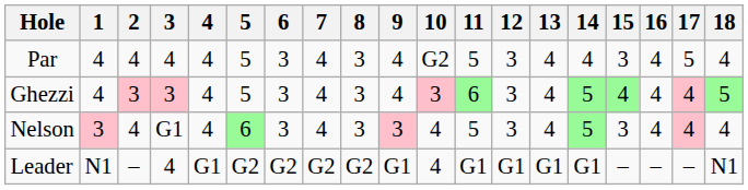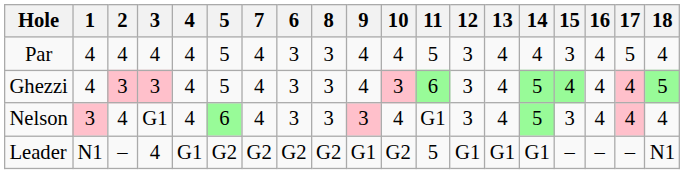 <table class="wikitable" style="text-align:center">
 <tr>
 <th>Hole</th>
 <th> 1 </th>
 <th> 2 </th>
 <th> 3 </th>
 <th> 4 </th>
 <th> 5 </th>
+<th> 7 </th>
 <th> 6 </th>
-<th> 7 </th>
 <th> 8 </th>
 <th> 9 </th>
 <th>10</th>
 <th>11</th>
 <th>12</th>
 <th>13</th>
 <th>14</th>
 <th>15</th>
 <th>16</th>
 <th>17</th>
 <th>18</th>
 </tr>
 <tr>
 <td>Par</td>
 <td>4</td>
 <td>4</td>
 <td>4</td>
 <td>4</td>
 <td>5</td>
+<td>4</td>
+<td>3</td>
 <td>3</td>
 <td>4</td>
-<td>3</td>
 <td>4</td>
-<td>G2</td>
 <td>5</td>
 <td>3</td>
 <td>4</td>
 <td>4</td>
 <td>3</td>
 <td>4</td>
 <td>5</td>
 <td>4</td>
 </tr>
 <tr>
 <td align=left> Ghezzi</td>
 <td>4</td>
 <td style="background: Pink;">3</td>
 <td style="background: Pink;">3</td>
 <td>4</td>
 <td>5</td>
+<td>4</td>
 <td>3</td>
-<td>4</td>
 <td>3</td>
 <td>4</td>
 <td style="background: Pink;">3</td>
 <td style="background: PaleGreen;">6</td>
 <td>3</td>
 <td>4</td>
 <td style="background: PaleGreen;">5</td>
 <td style="background: PaleGreen;">4</td>
 <td>4</td>
 <td style="background: Pink;">4</td>
 <td style="background: PaleGreen;">5</td>
 </tr>
 <tr>
 <td align=left> Nelson</td>
 <td style="background: Pink;">3</td>
 <td>4</td>
 <td>G1</td>
 <td>4</td>
 <td style="background: PaleGreen;">6</td>
+<td>4</td>
 <td>3</td>
-<td>4</td>
 <td>3</td>
 <td style="background: Pink;">3</td>
 <td>4</td>
-<td>5</td>
+<td>G1</td>
 <td>3</td>
 <td>4</td>
 <td style="background: PaleGreen;">5</td>
 <td>3</td>
 <td>4</td>
 <td style="background: Pink;">4</td>
 <td>4</td>
 </tr>
 <tr>
 <td align=left>Leader</td>
 <td>N1</td>
 <td>–</td>
 <td>4</td>
 <td>G1</td>
 <td>G2</td>
 <td>G2</td>
 <td>G2</td>
 <td>G2</td>
 <td>G1</td>
-<td>4</td>
-<td>G1</td>
+<td>G2</td>
+<td>5</td>
 <td>G1</td>
 <td>G1</td>
 <td>G1</td>
 <td>–</td>
 <td>–</td>
 <td>–</td>
 <td>N1</td>
 </tr>
 </table>
